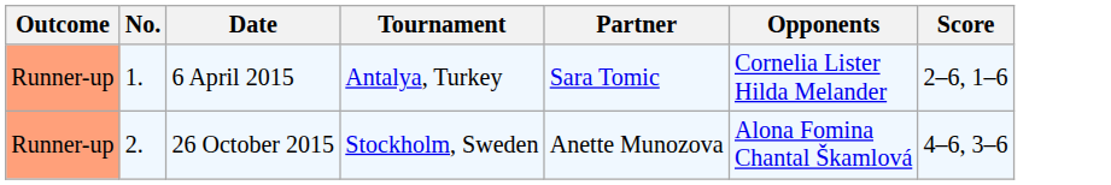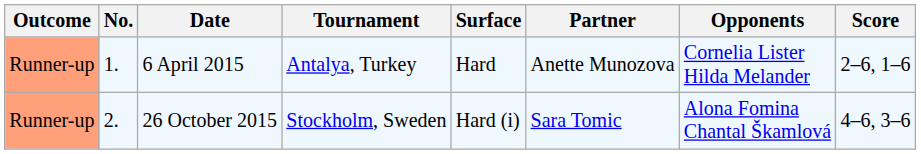 <table class="sortable wikitable" style=font-size:97%>
 <tr>
 <th>Outcome</th>
 <th>No.</th>
 <th>Date</th>
 <th>Tournament</th>
+<th>Surface</th>
 <th>Partner</th>
 <th>Opponents</th>
 <th>Score</th>
 </tr>
 <tr style="background:#f0f8ff;">
 <td style="background:#ffa07a;">Runner-up</td>
 <td>1.</td>
 <td>6 April 2015</td>
 <td><a href='#'>Antalya</a>, Turkey</td>
-<td> <a href='#'>Sara Tomic</a></td>
+<td>Hard</td>
+<td> Anette Munozova</td>
 <td> <a href='#'>Cornelia Lister</a> <br>  <a href='#'>Hilda Melander</a></td>
 <td>2–6, 1–6</td>
 </tr>
 <tr style="background:#f0f8ff;">
 <td style="background:#ffa07a;">Runner-up</td>
 <td>2.</td>
 <td>26 October 2015</td>
 <td><a href='#'>Stockholm</a>, Sweden</td>
-<td> Anette Munozova</td>
+<td>Hard (i)</td>
+<td> <a href='#'>Sara Tomic</a></td>
 <td> <a href='#'>Alona Fomina</a> <br>  <a href='#'>Chantal Škamlová</a></td>
 <td>4–6, 3–6</td>
 </tr>
 </table>
